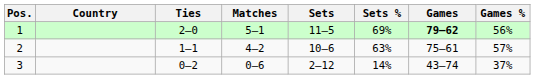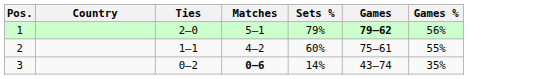 <table class="wikitable nowrap" style=text-align:center>
 <tr>
 <th>Pos.</th>
 <th width=140>Country</th>
 <th width=75>Ties</th>
 <th width=75>Matches</th>
-<th width=75>Sets</th>
 <th width=60>Sets %</th>
 <th width=75>Games</th>
 <th width=60>Games %</th>
 </tr>
 <tr bgcolor=ccffcc>
 <td>1</td>
 <td align=left></td>
 <td>2–0</td>
 <td>5–1</td>
-<td>11–5</td>
-<td>69%</td>
+<td>79%</td>
 <td><strong>79–62</strong></td>
 <td>56%</td>
 </tr>
 <tr>
 <td>2</td>
 <td align=left></td>
 <td>1–1</td>
 <td>4–2</td>
-<td>10–6</td>
-<td>63%</td>
+<td>60%</td>
 <td>75–61</td>
-<td>57%</td>
+<td>55%</td>
 </tr>
 <tr>
 <td>3</td>
 <td align=left></td>
 <td>0–2</td>
-<td>0–6</td>
-<td>2–12</td>
+<td><strong>0–6</strong></td>
 <td>14%</td>
 <td>43–74</td>
-<td>37%</td>
+<td>35%</td>
 </tr>
 </table>
